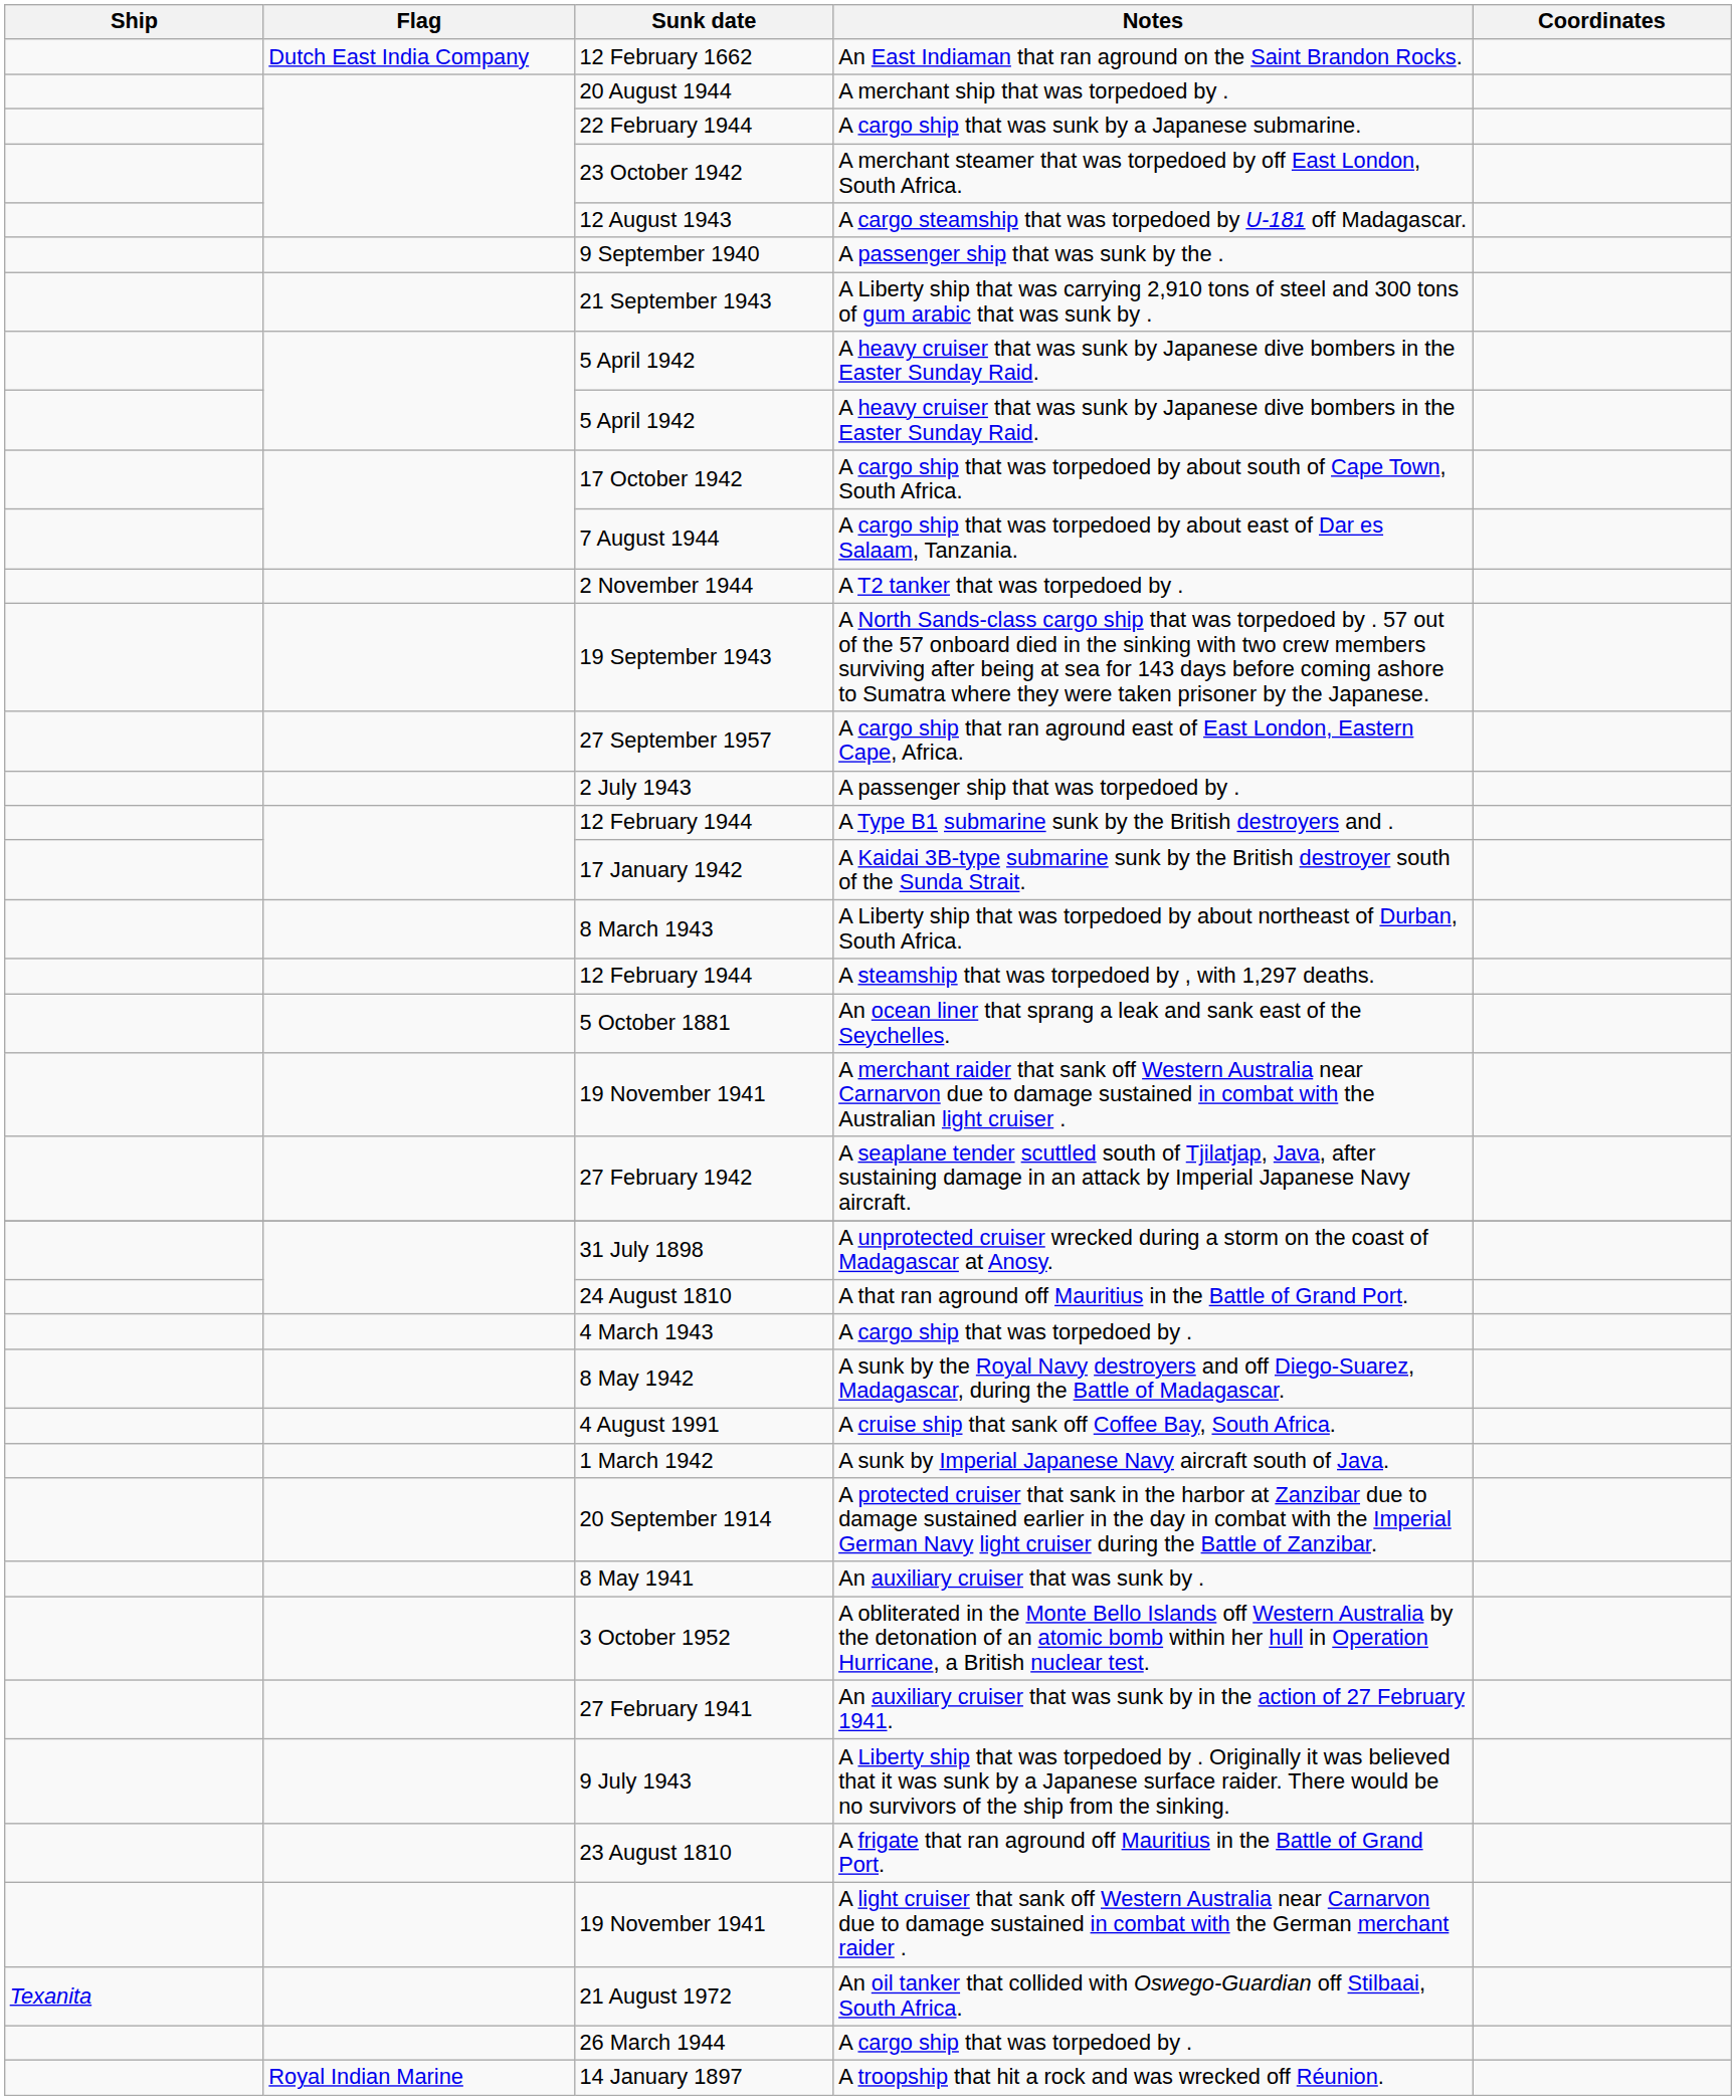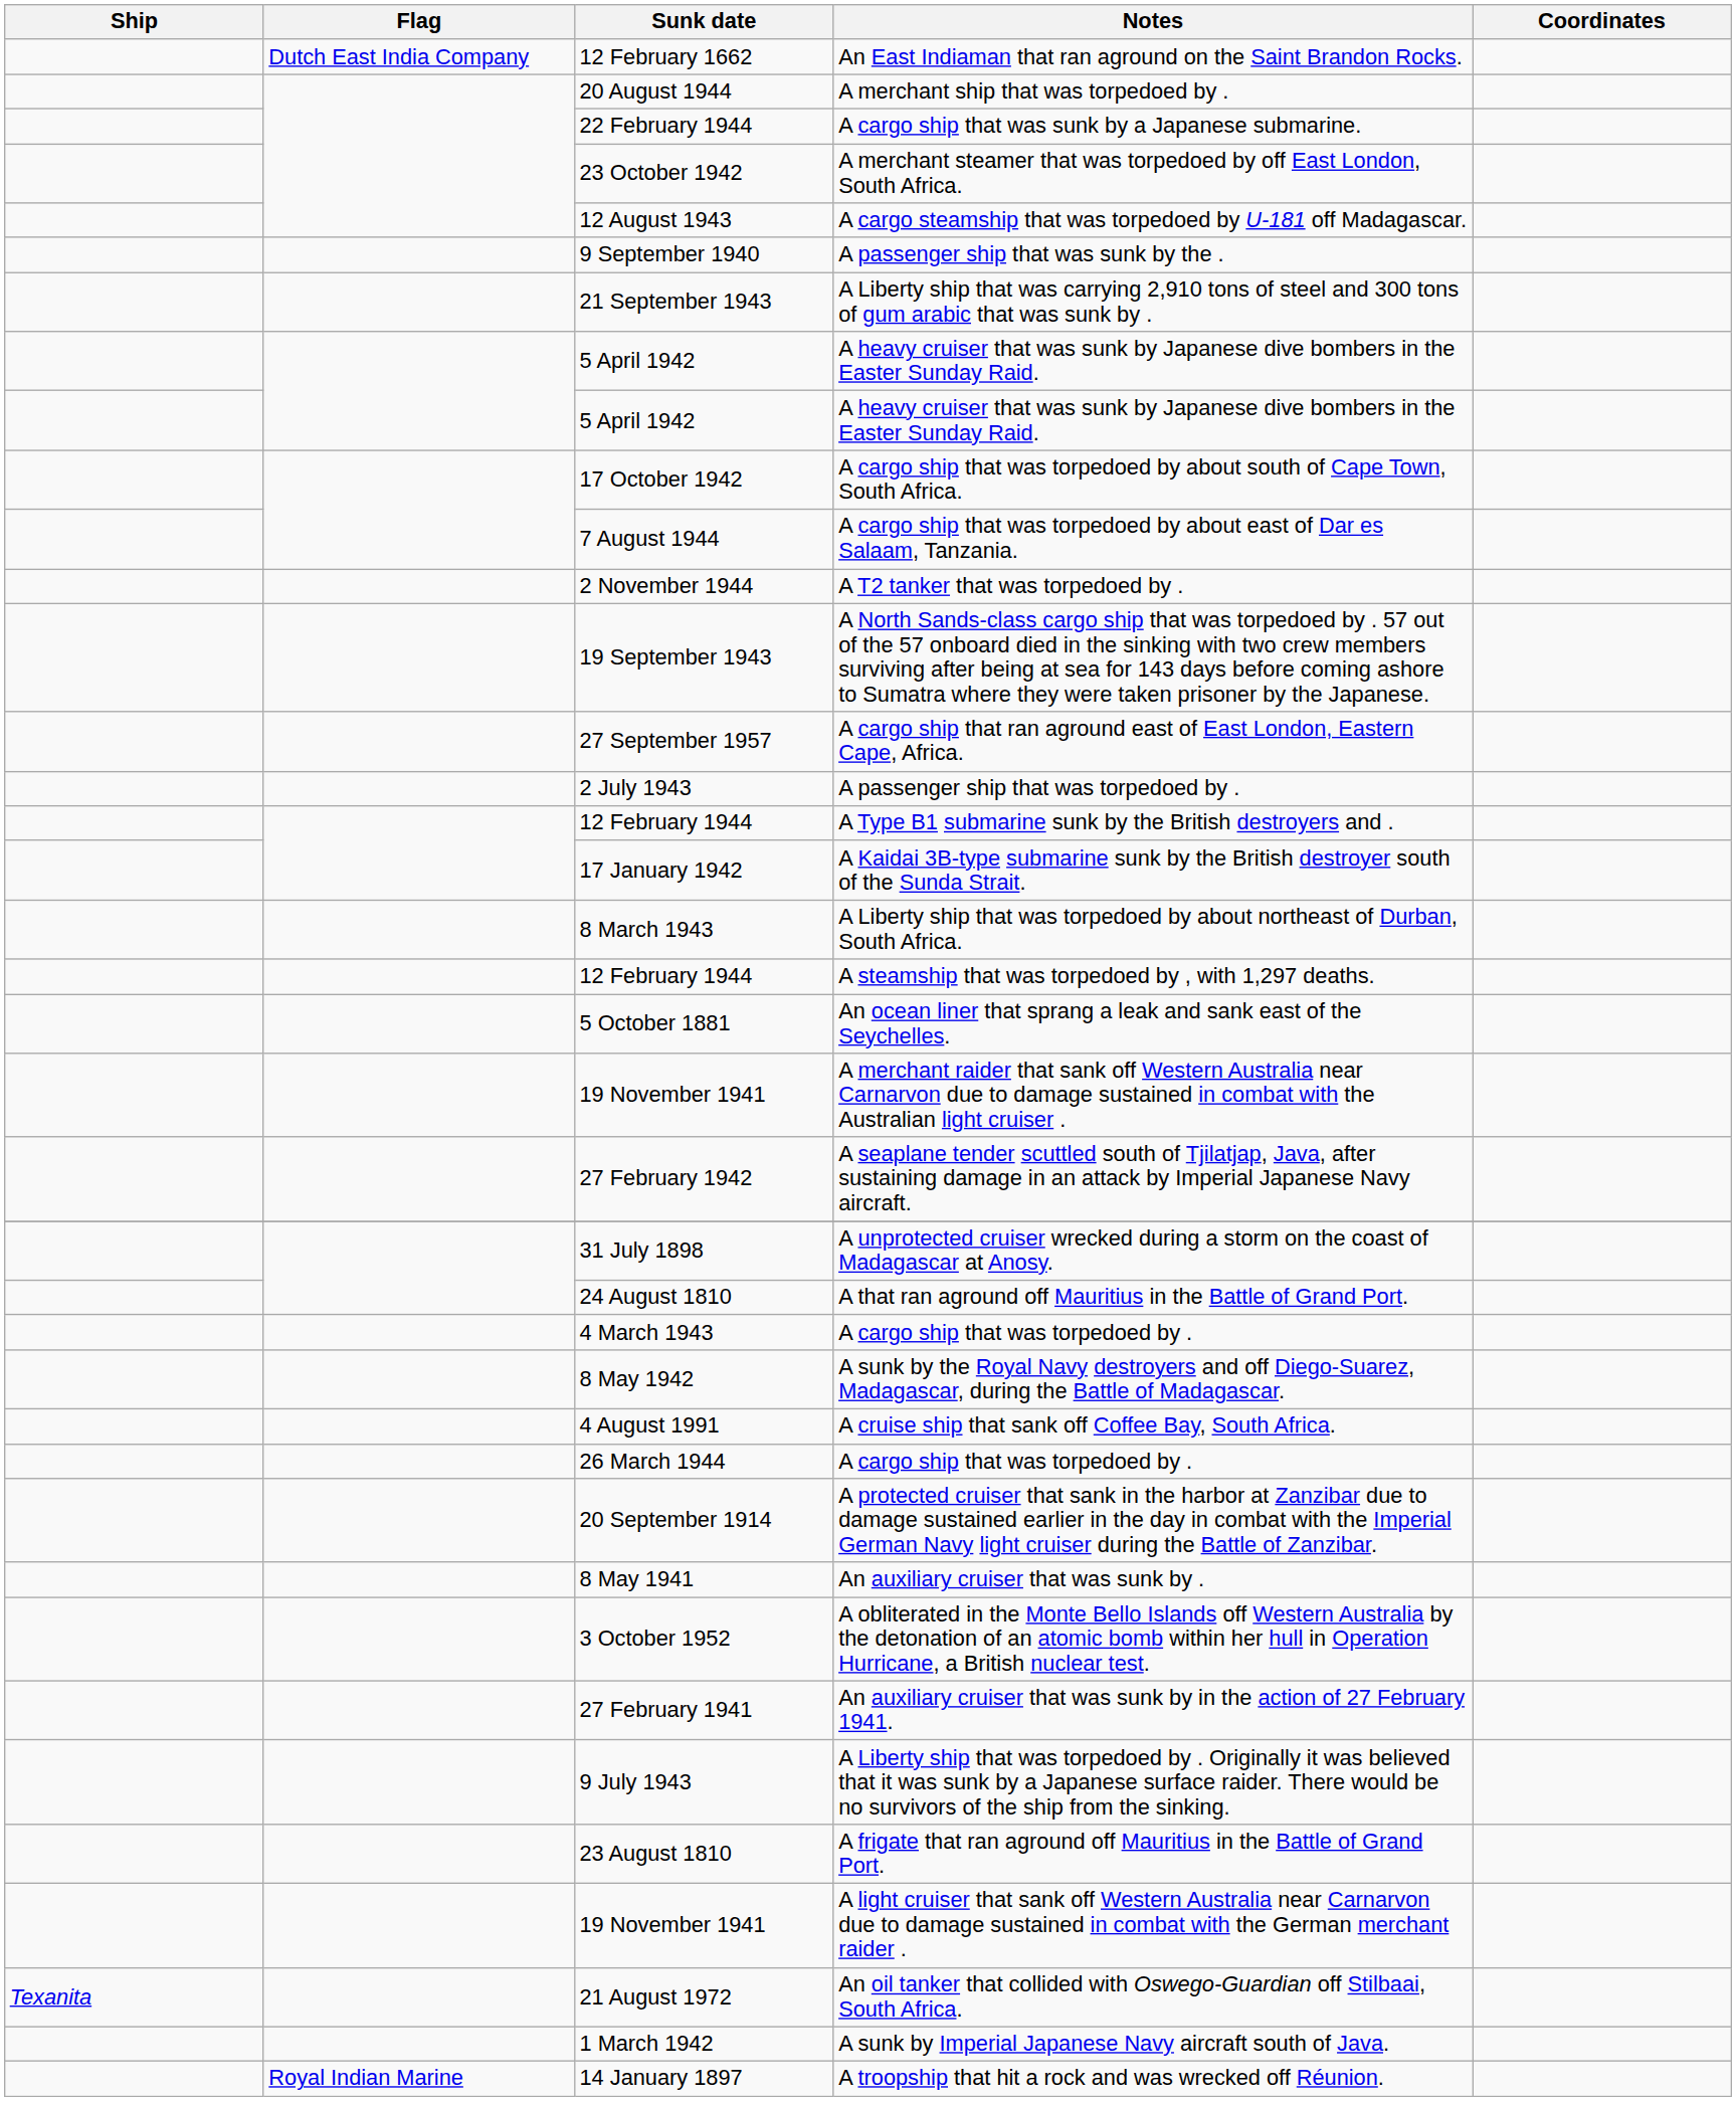 <table class="wikitable sortable" style="width:100%" |>
 <tr>
 <th style="width:15%">Ship</th>
 <th style="width:18%">Flag</th>
 <th style="width:15%">Sunk date</th>
 <th style="width:37%">Notes</th>
 <th style="width:15%">Coordinates</th>
 </tr>
 <tr>
 <td></td>
 <td> <a href='#'>Dutch East India Company</a></td>
 <td>12 February 1662</td>
 <td>An <a href='#'>East Indiaman</a> that ran aground on the <a href='#'>Saint Brandon Rocks</a>.</td>
 <td></td>
 </tr>
 <tr>
 <td></td>
 <td rowspan="4"></td>
 <td>20 August 1944</td>
 <td>A merchant ship that was torpedoed by .</td>
 <td></td>
 </tr>
 <tr>
 <td></td>
 <td>22 February 1944</td>
 <td>A <a href='#'>cargo ship</a> that was sunk by a Japanese submarine.</td>
 <td></td>
 </tr>
 <tr>
 <td></td>
 <td>23 October 1942</td>
 <td>A merchant steamer that was torpedoed by  off <a href='#'>East London</a>, South Africa.</td>
 <td></td>
 </tr>
 <tr>
 <td></td>
 <td>12 August 1943</td>
 <td>A  <a href='#'>cargo steamship</a> that was torpedoed by <a href='#'><em>U-181</em></a> off Madagascar.</td>
 <td></td>
 </tr>
 <tr>
 <td></td>
 <td></td>
 <td>9 September 1940</td>
 <td>A <a href='#'>passenger ship</a> that was sunk by the .</td>
 <td></td>
 </tr>
 <tr>
 <td></td>
 <td></td>
 <td>21 September 1943</td>
 <td>A Liberty ship that was carrying 2,910 tons of steel and 300 tons of <a href='#'>gum arabic</a> that was sunk by .</td>
 <td></td>
 </tr>
 <tr>
 <td></td>
 <td rowspan="2"></td>
 <td>5 April 1942</td>
 <td>A  <a href='#'>heavy cruiser</a> that was sunk by Japanese dive bombers in the <a href='#'>Easter Sunday Raid</a>.</td>
 <td></td>
 </tr>
 <tr>
 <td></td>
 <td>5 April 1942</td>
 <td>A  <a href='#'>heavy cruiser</a> that was sunk by Japanese dive bombers in the <a href='#'>Easter Sunday Raid</a>.</td>
 <td></td>
 </tr>
 <tr>
 <td></td>
 <td rowspan="2"></td>
 <td>17 October 1942</td>
 <td>A <a href='#'>cargo ship</a> that was torpedoed by  about  south of <a href='#'>Cape Town</a>, South Africa.</td>
 <td></td>
 </tr>
 <tr>
 <td></td>
 <td>7 August 1944</td>
 <td>A <a href='#'>cargo ship</a> that was torpedoed by  about  east of <a href='#'>Dar es Salaam</a>, Tanzania.</td>
 <td></td>
 </tr>
 <tr>
 <td></td>
 <td></td>
 <td>2 November 1944</td>
 <td>A <a href='#'>T2 tanker</a> that was torpedoed by .</td>
 <td></td>
 </tr>
 <tr>
 <td></td>
 <td></td>
 <td>19 September 1943</td>
 <td>A <a href='#'>North Sands-class cargo ship</a> that was torpedoed by . 57 out of the 57 onboard died in the sinking with two crew members surviving after being at sea for 143 days before coming ashore to Sumatra where they were taken prisoner by the Japanese.</td>
 <td></td>
 </tr>
 <tr>
 <td></td>
 <td></td>
 <td>27 September 1957</td>
 <td>A <a href='#'>cargo ship</a> that ran aground east of <a href='#'>East London, Eastern Cape</a>, Africa.</td>
 <td></td>
 </tr>
 <tr>
 <td></td>
 <td></td>
 <td>2 July 1943</td>
 <td>A passenger ship that was torpedoed by .</td>
 <td></td>
 </tr>
 <tr>
 <td></td>
 <td rowspan="2"></td>
 <td>12 February 1944</td>
 <td>A <a href='#'>Type B1</a> <a href='#'>submarine</a> sunk by the British <a href='#'>destroyers</a>  and .</td>
 <td></td>
 </tr>
 <tr>
 <td></td>
 <td>17 January 1942</td>
 <td>A <a href='#'>Kaidai 3B-type</a> <a href='#'>submarine</a> sunk by the British <a href='#'>destroyer</a>  south of the <a href='#'>Sunda Strait</a>.</td>
 <td></td>
 </tr>
 <tr>
 <td></td>
 <td></td>
 <td>8 March 1943</td>
 <td>A Liberty ship that was torpedoed by  about  northeast of <a href='#'>Durban</a>, South Africa.</td>
 <td></td>
 </tr>
 <tr>
 <td></td>
 <td></td>
 <td>12 February 1944</td>
 <td>A <a href='#'>steamship</a> that was torpedoed by , with 1,297 deaths.</td>
 <td></td>
 </tr>
 <tr>
 <td></td>
 <td></td>
 <td>5 October 1881</td>
 <td>An <a href='#'>ocean liner</a> that sprang a leak and sank east of the <a href='#'>Seychelles</a>.</td>
 <td></td>
 </tr>
 <tr>
 <td></td>
 <td></td>
 <td>19 November 1941</td>
 <td>A <a href='#'>merchant raider</a> that sank off <a href='#'>Western Australia</a> near <a href='#'>Carnarvon</a> due to damage sustained <a href='#'>in combat with</a> the Australian <a href='#'>light cruiser</a> .</td>
 <td></td>
 </tr>
 <tr>
 <td></td>
 <td></td>
 <td>27 February 1942</td>
 <td>A <a href='#'>seaplane tender</a> <a href='#'>scuttled</a>  south of <a href='#'>Tjilatjap</a>, <a href='#'>Java</a>, after sustaining damage in an attack by Imperial Japanese Navy aircraft.</td>
 <td></td>
 </tr>
 <tr ->
 </tr>
 <tr>
 <td></td>
 <td rowspan="2"></td>
 <td>31 July 1898</td>
 <td>A  <a href='#'>unprotected cruiser</a> wrecked during a storm on the coast of <a href='#'>Madagascar</a> at <a href='#'>Anosy</a>.</td>
 <td></td>
 </tr>
 <tr>
 <td></td>
 <td>24 August 1810</td>
 <td>A  that ran aground off <a href='#'>Mauritius</a> in the <a href='#'>Battle of Grand Port</a>.</td>
 <td></td>
 </tr>
 <tr>
 <td></td>
 <td></td>
 <td>4 March 1943</td>
 <td>A <a href='#'>cargo ship</a> that was torpedoed by .</td>
 <td></td>
 </tr>
 <tr>
 <td></td>
 <td></td>
 <td>8 May 1942</td>
 <td>A  sunk by the <a href='#'>Royal Navy</a> <a href='#'>destroyers</a>  and  off <a href='#'>Diego-Suarez</a>, <a href='#'>Madagascar</a>, during the <a href='#'>Battle of Madagascar</a>.</td>
 <td></td>
 </tr>
 <tr>
 <td></td>
 <td></td>
 <td>4 August 1991</td>
 <td>A <a href='#'>cruise ship</a> that sank off <a href='#'>Coffee Bay</a>, <a href='#'>South Africa</a>.</td>
 <td></td>
 </tr>
 <tr>
 <td></td>
 <td></td>
-<td>1 March 1942</td>
-<td>A  sunk by <a href='#'>Imperial Japanese Navy</a> aircraft south of <a href='#'>Java</a>.</td>
+<td>26 March 1944</td>
+<td>A <a href='#'>cargo ship</a> that was torpedoed by .</td>
 <td></td>
 </tr>
 <tr>
 <td></td>
 <td></td>
 <td>20 September 1914</td>
 <td>A  <a href='#'>protected cruiser</a> that sank in the harbor at <a href='#'>Zanzibar</a> due to damage sustained earlier in the day in combat with the <a href='#'>Imperial German Navy</a> <a href='#'>light cruiser</a>  during the <a href='#'>Battle of Zanzibar</a>.</td>
 <td></td>
 </tr>
 <tr>
 <td></td>
 <td><em></em></td>
 <td>8 May 1941</td>
 <td>An <a href='#'>auxiliary cruiser</a> that was sunk by .</td>
 <td></td>
 </tr>
 <tr>
 <td></td>
 <td></td>
 <td>3 October 1952</td>
 <td>A  obliterated in the <a href='#'>Monte Bello Islands</a> off <a href='#'>Western Australia</a> by the detonation of an <a href='#'>atomic bomb</a> within her <a href='#'>hull</a> in <a href='#'>Operation Hurricane</a>, a British <a href='#'>nuclear test</a>.</td>
 <td></td>
 </tr>
 <tr>
 <td></td>
 <td><em></em></td>
 <td>27 February 1941</td>
 <td>An <a href='#'>auxiliary cruiser</a> that was sunk by  in the <a href='#'>action of 27 February 1941</a>.</td>
 <td></td>
 </tr>
 <tr>
 <td></td>
 <td></td>
 <td>9 July 1943</td>
 <td>A <a href='#'>Liberty ship</a> that was torpedoed by . Originally it was believed that it was sunk by a Japanese surface raider. There would be no survivors of the ship from the sinking.</td>
 <td></td>
 </tr>
 <tr>
 <td></td>
 <td></td>
 <td>23 August 1810</td>
 <td>A <a href='#'>frigate</a> that ran aground off <a href='#'>Mauritius</a> in the <a href='#'>Battle of Grand Port</a>.</td>
 <td></td>
 </tr>
 <tr>
 <td></td>
 <td></td>
 <td>19 November 1941</td>
 <td>A  <a href='#'>light cruiser</a> that sank off <a href='#'>Western Australia</a> near <a href='#'>Carnarvon</a> due to damage sustained <a href='#'>in combat with</a> the German <a href='#'>merchant raider</a> .</td>
 <td></td>
 </tr>
 <tr>
 <td><a href='#'><em>Texanita</em></a></td>
 <td></td>
 <td>21 August 1972</td>
 <td>An <a href='#'>oil tanker</a> that collided with <em>Oswego-Guardian</em> off <a href='#'>Stilbaai</a>, <a href='#'>South Africa</a>.</td>
 <td></td>
 </tr>
 <tr>
 <td></td>
 <td></td>
-<td>26 March 1944</td>
-<td>A <a href='#'>cargo ship</a> that was torpedoed by .</td>
+<td>1 March 1942</td>
+<td>A  sunk by <a href='#'>Imperial Japanese Navy</a> aircraft south of <a href='#'>Java</a>.</td>
 <td></td>
 </tr>
 <tr>
 <td></td>
 <td> <a href='#'>Royal Indian Marine</a></td>
 <td>14 January 1897</td>
 <td>A <a href='#'>troopship</a> that hit a rock and was wrecked off <a href='#'>Réunion</a>.</td>
 <td></td>
 </tr>
 </table>
